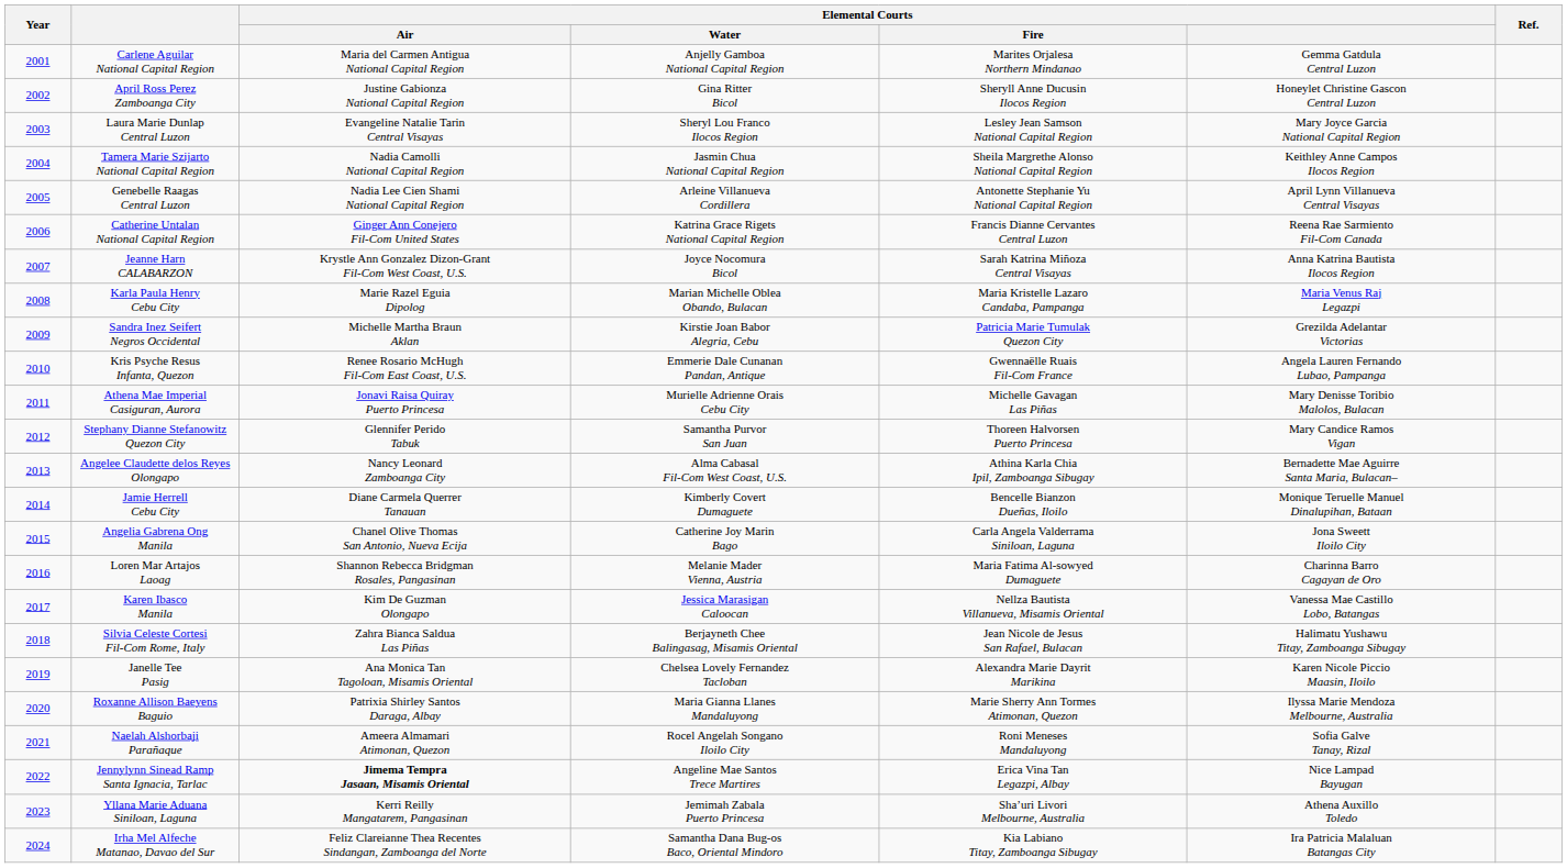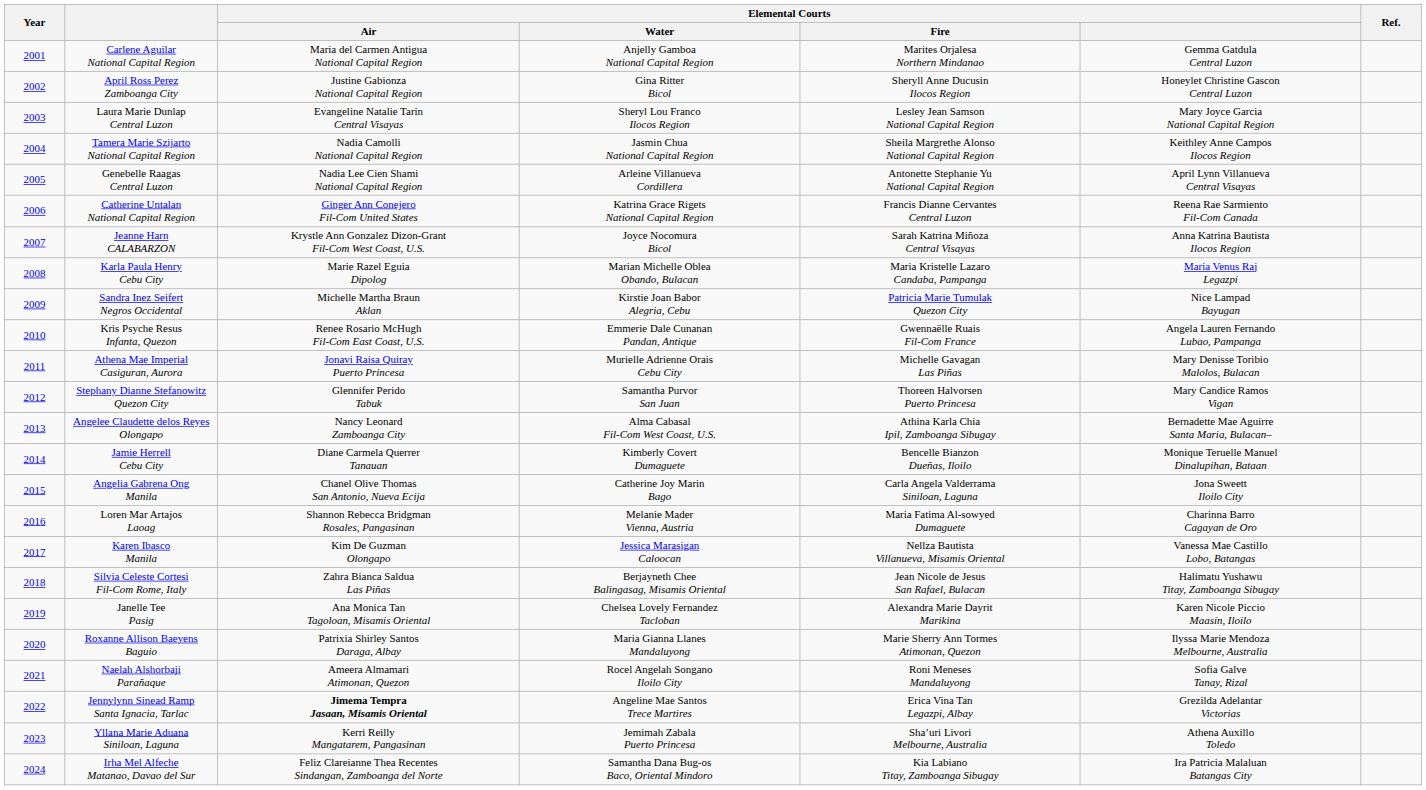 <table class="wikitable" style="font-size: 95%; text-align:center">
 <tr>
 <th style="width:02%;" scope="col" rowspan="2">Year</th>
 <th rowspan="2" style="width:05%;"></th>
 <th colspan="4">Elemental Courts</th>
 <th rowspan="2" style="width:02%;">Ref.</th>
 </tr>
 <tr>
 <th style="width:10%;">Air</th>
 <th style="width:9.3%;">Water</th>
 <th style="width:9.3%;">Fire</th>
 <th style="width:9.3%;"></th>
 </tr>
 <tr>
 <td><a href='#'>2001</a></td>
 <td><a href='#'>Carlene Aguilar</a><br><em>National Capital Region</em></td>
 <td>Maria del Carmen Antigua<br><em>National Capital Region</em></td>
 <td>Anjelly Gamboa<br><em>National Capital Region</em></td>
 <td>Marites Orjalesa<br><em>Northern Mindanao</em></td>
 <td>Gemma Gatdula<br><em>Central Luzon</em></td>
 <td></td>
 </tr>
 <tr>
 <td><a href='#'>2002</a></td>
 <td><a href='#'>April Ross Perez</a><br><em>Zamboanga City</em></td>
 <td>Justine Gabionza<br><em>National Capital Region</em></td>
 <td>Gina Ritter<br><em>Bicol</em></td>
 <td>Sheryll Anne Ducusin<br><em>Ilocos Region</em></td>
 <td>Honeylet Christine Gascon<br><em>Central Luzon</em></td>
 <td></td>
 </tr>
 <tr>
 <td><a href='#'>2003</a></td>
 <td>Laura Marie Dunlap<br><em>Central Luzon</em></td>
 <td>Evangeline Natalie Tarin<br><em>Central Visayas</em></td>
 <td>Sheryl Lou Franco<br><em>Ilocos Region</em></td>
 <td>Lesley Jean Samson<br><em>National Capital Region</em></td>
 <td>Mary Joyce Garcia<br><em>National Capital Region</em></td>
 <td></td>
 </tr>
 <tr>
 <td><a href='#'>2004</a></td>
 <td><a href='#'>Tamera Marie Szijarto</a><br><em>National Capital Region</em></td>
 <td>Nadia Camolli<br><em>National Capital Region</em></td>
 <td>Jasmin Chua<br><em>National Capital Region</em></td>
 <td>Sheila Margrethe Alonso<br><em>National Capital Region</em></td>
 <td>Keithley Anne Campos<br><em>Ilocos Region</em></td>
 <td></td>
 </tr>
 <tr>
 <td><a href='#'>2005</a></td>
 <td>Genebelle Raagas<br><em>Central Luzon</em></td>
 <td>Nadia Lee Cien Shami<br><em>National Capital Region</em></td>
 <td>Arleine Villanueva<br><em>Cordillera</em></td>
 <td>Antonette Stephanie Yu<br><em>National Capital Region</em></td>
 <td>April Lynn Villanueva<br><em>Central Visayas</em></td>
 <td></td>
 </tr>
 <tr>
 <td><a href='#'>2006</a></td>
 <td><a href='#'>Catherine Untalan</a><br><em>National Capital Region</em></td>
 <td><a href='#'>Ginger Ann Conejero</a><br><em>Fil-Com United States</em></td>
 <td>Katrina Grace Rigets<br><em>National Capital Region</em></td>
 <td>Francis Dianne Cervantes<br><em>Central Luzon</em></td>
 <td>Reena Rae Sarmiento<br><em>Fil-Com Canada</em></td>
 <td></td>
 </tr>
 <tr>
 <td><a href='#'>2007</a></td>
 <td><a href='#'>Jeanne Harn</a><br><em>CALABARZON</em></td>
 <td>Krystle Ann Gonzalez Dizon-Grant<br><em>Fil-Com West Coast, U.S.</em></td>
 <td>Joyce Nocomura<br><em>Bicol</em></td>
 <td>Sarah Katrina Miñoza<br><em>Central Visayas</em></td>
 <td>Anna Katrina Bautista<br><em>Ilocos Region</em></td>
 <td></td>
 </tr>
 <tr>
 <td><a href='#'>2008</a></td>
 <td><a href='#'>Karla Paula Henry</a><br><em>Cebu City </em></td>
 <td>Marie Razel Eguia<br><em>Dipolog</em></td>
 <td>Marian Michelle Oblea<br><em>Obando, Bulacan</em></td>
 <td>Maria Kristelle Lazaro<br><em>Candaba, Pampanga</em></td>
 <td><a href='#'>Maria Venus Raj</a><br><em>Legazpi</em></td>
 <td></td>
 </tr>
 <tr>
 <td><a href='#'>2009</a></td>
 <td><a href='#'>Sandra Inez Seifert</a><br><em>Negros Occidental</em></td>
 <td>Michelle Martha Braun<br><em>Aklan</em></td>
 <td>Kirstie Joan Babor<br><em>Alegria, Cebu </em></td>
 <td><a href='#'>Patricia Marie Tumulak</a><br><em>Quezon City</em></td>
-<td>Grezilda Adelantar<br><em>Victorias</em></td>
+<td>Nice Lampad<br><em>Bayugan</em></td>
 <td></td>
 </tr>
 <tr>
 <td><a href='#'>2010</a></td>
 <td>Kris Psyche Resus<br><em>	Infanta, Quezon </em></td>
 <td>Renee Rosario McHugh<br><em>	Fil-Com East Coast, U.S.</em></td>
 <td>Emmerie Dale Cunanan<br><em>	Pandan, Antique</em></td>
 <td>Gwennaëlle Ruais<br><em>	Fil-Com France</em></td>
 <td>Angela Lauren Fernando<br><em>Lubao, Pampanga </em></td>
 <td></td>
 </tr>
 <tr>
 <td><a href='#'>2011</a></td>
 <td><a href='#'>Athena Mae Imperial</a><br><em>Casiguran, Aurora</em></td>
 <td><a href='#'>Jonavi Raisa Quiray</a><br><em>Puerto Princesa</em></td>
 <td>Murielle Adrienne Orais<br><em>Cebu City</em></td>
 <td>Michelle Gavagan<br><em>	Las Piñas</em></td>
 <td>Mary Denisse Toribio<br><em>Malolos, Bulacan</em></td>
 <td></td>
 </tr>
 <tr>
 <td><a href='#'>2012</a></td>
 <td><a href='#'>Stephany Dianne Stefanowitz</a><br><em>Quezon City</em></td>
 <td>Glennifer Perido<br><em>Tabuk</em></td>
 <td>Samantha Purvor<br><em>San Juan</em></td>
 <td>Thoreen Halvorsen<br><em>Puerto Princesa</em></td>
 <td>Mary Candice Ramos<br><em>Vigan</em></td>
 <td></td>
 </tr>
 <tr>
 <td><a href='#'>2013</a></td>
 <td><a href='#'>Angelee Claudette delos Reyes</a><br><em>Olongapo</em></td>
 <td>Nancy Leonard<br><em>Zamboanga City</em></td>
 <td>Alma Cabasal<br><em>Fil-Com West Coast, U.S. </em></td>
 <td>Athina Karla Chia<br><em>Ipil, Zamboanga Sibugay</em></td>
 <td>Bernadette Mae Aguirre<br><em>Santa Maria, Bulacan–</em></td>
 <td></td>
 </tr>
 <tr>
 <td><a href='#'>2014</a></td>
 <td><a href='#'>Jamie Herrell</a><br><em>Cebu City</em></td>
 <td>Diane Carmela Querrer<br><em>Tanauan</em></td>
 <td>Kimberly Covert<br><em>Dumaguete</em></td>
 <td>Bencelle Bianzon<br><em>Dueñas, Iloilo</em></td>
 <td>Monique Teruelle Manuel<br><em>Dinalupihan, Bataan</em></td>
 <td></td>
 </tr>
 <tr>
 <td><a href='#'>2015</a></td>
 <td><a href='#'>Angelia Gabrena Ong</a><br><em>Manila </em></td>
 <td>Chanel Olive Thomas<br><em>San Antonio, Nueva Ecija</em></td>
 <td>Catherine Joy Marin<br><em>Bago</em></td>
 <td>Carla Angela Valderrama<br><em>Siniloan, Laguna</em></td>
 <td>Jona Sweett<br><em>Iloilo City </em></td>
 <td></td>
 </tr>
 <tr>
 <td><a href='#'>2016</a></td>
 <td>Loren Mar Artajos<br><em>Laoag</em></td>
 <td>Shannon Rebecca Bridgman<br><em>Rosales, Pangasinan</em></td>
 <td>Melanie Mader<br><em>Vienna, Austria </em></td>
 <td>Maria Fatima Al-sowyed<br><em>Dumaguete</em></td>
 <td>Charinna Barro<br><em>Cagayan de Oro</em></td>
 <td></td>
 </tr>
 <tr>
 <td><a href='#'>2017</a></td>
 <td><a href='#'>Karen Ibasco</a><br><em>Manila</em></td>
 <td>Kim De Guzman<br><em>Olongapo </em></td>
 <td><a href='#'>Jessica Marasigan</a><br><em>Caloocan</em></td>
 <td>Nellza Bautista<br><em>Villanueva, Misamis Oriental </em></td>
 <td>Vanessa Mae Castillo<br><em>Lobo, Batangas </em></td>
 <td></td>
 </tr>
 <tr>
 <td><a href='#'>2018</a></td>
 <td><a href='#'>Silvia Celeste Cortesi</a><br><em>Fil-Com Rome, Italy</em></td>
 <td>Zahra Bianca Saldua<br><em>Las Piñas</em></td>
 <td>Berjayneth Chee<br><em>Balingasag, Misamis Oriental</em></td>
 <td>Jean Nicole de Jesus<br><em>San Rafael, Bulacan </em></td>
 <td>Halimatu Yushawu<br><em>Titay, Zamboanga Sibugay </em></td>
 <td></td>
 </tr>
 <tr>
 <td><a href='#'>2019</a></td>
 <td>Janelle Tee<br><em>Pasig</em></td>
 <td>Ana Monica Tan<br><em>Tagoloan, Misamis Oriental</em></td>
 <td>Chelsea Lovely Fernandez<br><em>Tacloban</em></td>
 <td>Alexandra Marie Dayrit<br><em>Marikina </em></td>
 <td>Karen Nicole Piccio<br><em>Maasin, Iloilo </em></td>
 <td></td>
 </tr>
 <tr>
 <td><a href='#'>2020</a></td>
 <td><a href='#'>Roxanne Allison Baeyens</a><br><em>Baguio</em></td>
 <td>Patrixia Shirley Santos<br><em>Daraga, Albay </em></td>
 <td>Maria Gianna Llanes<br><em>Mandaluyong</em></td>
 <td>Marie Sherry Ann Tormes<br><em>Atimonan, Quezon</em></td>
 <td>Ilyssa Marie Mendoza<br><em>Melbourne, Australia </em></td>
 <td></td>
 </tr>
 <tr>
 <td><a href='#'>2021</a></td>
 <td><a href='#'>Naelah Alshorbaji</a><br><em>Parañaque</em></td>
 <td>Ameera Almamari<br><em>Atimonan, Quezon</em></td>
 <td>Rocel Angelah Songano<br><em>Iloilo City</em></td>
 <td>Roni Meneses<br><em>Mandaluyong</em></td>
 <td>Sofia Galve<br><em>Tanay, Rizal</em></td>
 <td></td>
 </tr>
 <tr>
 <td><a href='#'>2022</a></td>
 <td><a href='#'>Jennylynn Sinead Ramp</a><br><em>Santa Ignacia, Tarlac </em></td>
 <td><strong>Jimema Tempra<br><em>Jasaan, Misamis Oriental</em></strong></td>
 <td>Angeline Mae Santos<br><em>Trece Martires</em></td>
 <td>Erica Vina Tan<br><em>Legazpi, Albay</em></td>
-<td>Nice Lampad<br><em>Bayugan</em></td>
+<td>Grezilda Adelantar<br><em>Victorias</em></td>
 <td></td>
 </tr>
 <tr>
 <td><a href='#'>2023</a></td>
 <td><a href='#'>Yllana Marie Aduana</a><br><em>Siniloan, Laguna</em></td>
 <td>Kerri Reilly<br><em>Mangatarem, Pangasinan</em></td>
 <td>Jemimah Zabala<br><em>Puerto Princesa</em></td>
 <td>Sha’uri Livori<br><em>Melbourne, Australia</em></td>
 <td>Athena Auxillo<br><em>Toledo</em></td>
 <td></td>
 </tr>
 <tr>
 <td><a href='#'>2024</a></td>
 <td><a href='#'>Irha Mel Alfeche</a><br><em>Matanao, Davao del Sur</em></td>
 <td>Feliz Clareianne Thea Recentes<br><em>Sindangan, Zamboanga del Norte</em></td>
 <td>Samantha Dana Bug-os<br><em>Baco, Oriental Mindoro</em></td>
 <td>Kia Labiano<br><em>Titay, Zamboanga Sibugay</em></td>
 <td>Ira Patricia Malaluan<br><em>Batangas City</em></td>
 <td></td>
 </tr>
 </table>
